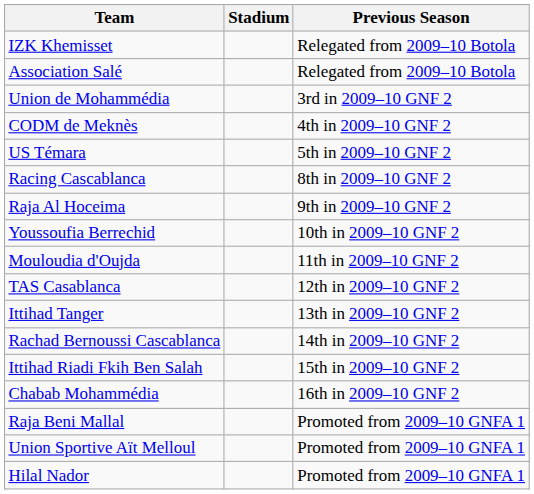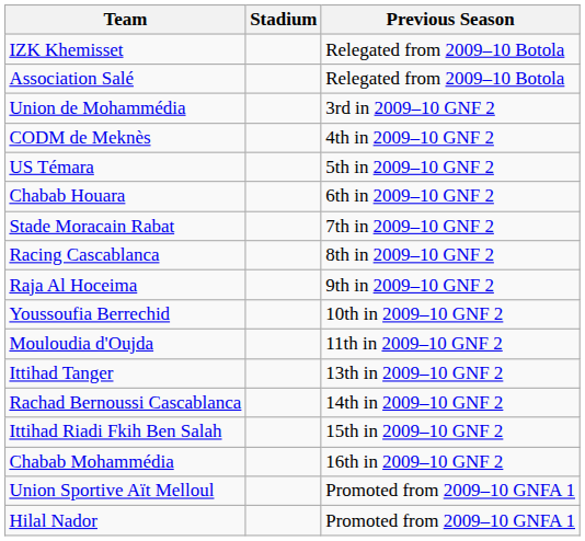 <table class="wikitable sortable">
 <tr>
 <th>Team</th>
 <th>Stadium</th>
 <th>Previous Season</th>
 </tr>
 <tr>
 <td><a href='#'>IZK Khemisset</a></td>
 <td></td>
 <td>Relegated from <a href='#'>2009–10 Botola</a></td>
 </tr>
 <tr>
 <td><a href='#'>Association Salé</a></td>
 <td></td>
 <td>Relegated from <a href='#'>2009–10 Botola</a></td>
 </tr>
 <tr>
 <td><a href='#'>Union de Mohammédia</a></td>
 <td></td>
 <td>3rd in <a href='#'>2009–10 GNF 2</a></td>
 </tr>
 <tr>
 <td><a href='#'>CODM de Meknès</a></td>
 <td></td>
 <td>4th in <a href='#'>2009–10 GNF 2</a></td>
 </tr>
 <tr>
 <td><a href='#'>US Témara</a></td>
 <td></td>
 <td>5th in <a href='#'>2009–10 GNF 2</a></td>
 </tr>
 <tr>
+<td><a href='#'>Chabab Houara</a></td>
+<td></td>
+<td>6th in <a href='#'>2009–10 GNF 2</a></td>
+</tr>
+<tr>
+<td><a href='#'>Stade Moracain Rabat</a></td>
+<td></td>
+<td>7th in <a href='#'>2009–10 GNF 2</a></td>
+</tr>
+<tr>
 <td><a href='#'>Racing Cascablanca</a></td>
 <td></td>
 <td>8th in <a href='#'>2009–10 GNF 2</a></td>
 </tr>
 <tr>
 <td><a href='#'>Raja Al Hoceima</a></td>
 <td></td>
 <td>9th in <a href='#'>2009–10 GNF 2</a></td>
 </tr>
 <tr>
 <td><a href='#'>Youssoufia Berrechid</a></td>
 <td></td>
 <td>10th in <a href='#'>2009–10 GNF 2</a></td>
 </tr>
 <tr>
 <td><a href='#'>Mouloudia d'Oujda</a></td>
 <td></td>
 <td>11th in <a href='#'>2009–10 GNF 2</a></td>
-</tr>
-<tr>
-<td><a href='#'>TAS Casablanca</a></td>
-<td></td>
-<td>12th in <a href='#'>2009–10 GNF 2</a></td>
 </tr>
 <tr>
 <td><a href='#'>Ittihad Tanger</a></td>
 <td></td>
 <td>13th in <a href='#'>2009–10 GNF 2</a></td>
 </tr>
 <tr>
 <td><a href='#'>Rachad Bernoussi Cascablanca</a></td>
 <td></td>
 <td>14th in <a href='#'>2009–10 GNF 2</a></td>
 </tr>
 <tr>
 <td><a href='#'>Ittihad Riadi Fkih Ben Salah</a></td>
 <td></td>
 <td>15th in <a href='#'>2009–10 GNF 2</a></td>
 </tr>
 <tr>
 <td><a href='#'>Chabab Mohammédia</a></td>
 <td></td>
 <td>16th in <a href='#'>2009–10 GNF 2</a></td>
 </tr>
 <tr>
-<td><a href='#'>Raja Beni Mallal</a></td>
-<td></td>
-<td>Promoted from <a href='#'>2009–10 GNFA 1</a></td>
-</tr>
-<tr>
 <td><a href='#'>Union Sportive Aït Melloul</a></td>
 <td></td>
 <td>Promoted from <a href='#'>2009–10 GNFA 1</a></td>
 </tr>
 <tr>
 <td><a href='#'>Hilal Nador</a></td>
 <td></td>
 <td>Promoted from <a href='#'>2009–10 GNFA 1</a></td>
 </tr>
 </table>
